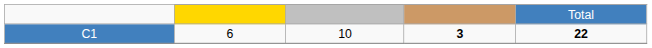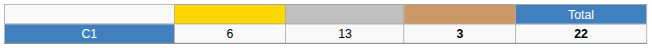 <table class="wikitable"  style="font-size:95%; text-align:center; border:gray solid 1px; width:40%;">
 <tr>
 <td rowspan="2" style="width:3%;"></td>
 </tr>
 <tr>
 <td style="width:2%;" bgcolor=gold></td>
 <td style="width:2%;" bgcolor=silver></td>
 <td style="width:2%;" bgcolor=cc9966></td>
 <td style="width:2%; background-color:#4180be; color:white;">Total</td>
 </tr>
 <tr>
 <td style="background-color:#4180be; color:white;">C1</td>
 <td>6</td>
-<td>10</td>
+<td>13</td>
 <td><strong>3</strong></td>
 <td><strong>22</strong></td>
 </tr>
 <tr>
 </tr>
 </table>
